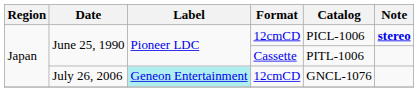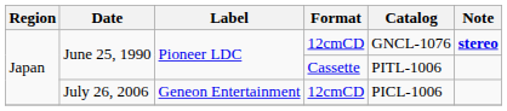 <table class="wikitable sortable">
 <tr>
 <th>Region</th>
 <th>Date</th>
 <th>Label</th>
 <th>Format</th>
 <th>Catalog</th>
 <th>Note</th>
 </tr>
 <tr>
 <td rowspan="3">Japan</td>
 <td rowspan="2">June 25, 1990</td>
 <td rowspan="2"><a href='#'>Pioneer LDC</a></td>
 <td><a href='#'>12cmCD</a></td>
-<td>PICL-1006</td>
+<td>GNCL-1076</td>
 <td><strong><a href='#'>stereo</a></strong></td>
 </tr>
 <tr>
 <td><a href='#'>Cassette</a></td>
 <td>PITL-1006</td>
 <td></td>
 </tr>
 <tr>
 <td>July 26, 2006</td>
-<td style="background: paleturquoise;"><a href='#'>Geneon Entertainment</a></td>
+<td><a href='#'>Geneon Entertainment</a></td>
 <td><a href='#'>12cmCD</a></td>
-<td>GNCL-1076</td>
+<td>PICL-1006</td>
 <td></td>
 </tr>
 <tr>
 </tr>
 </table>
